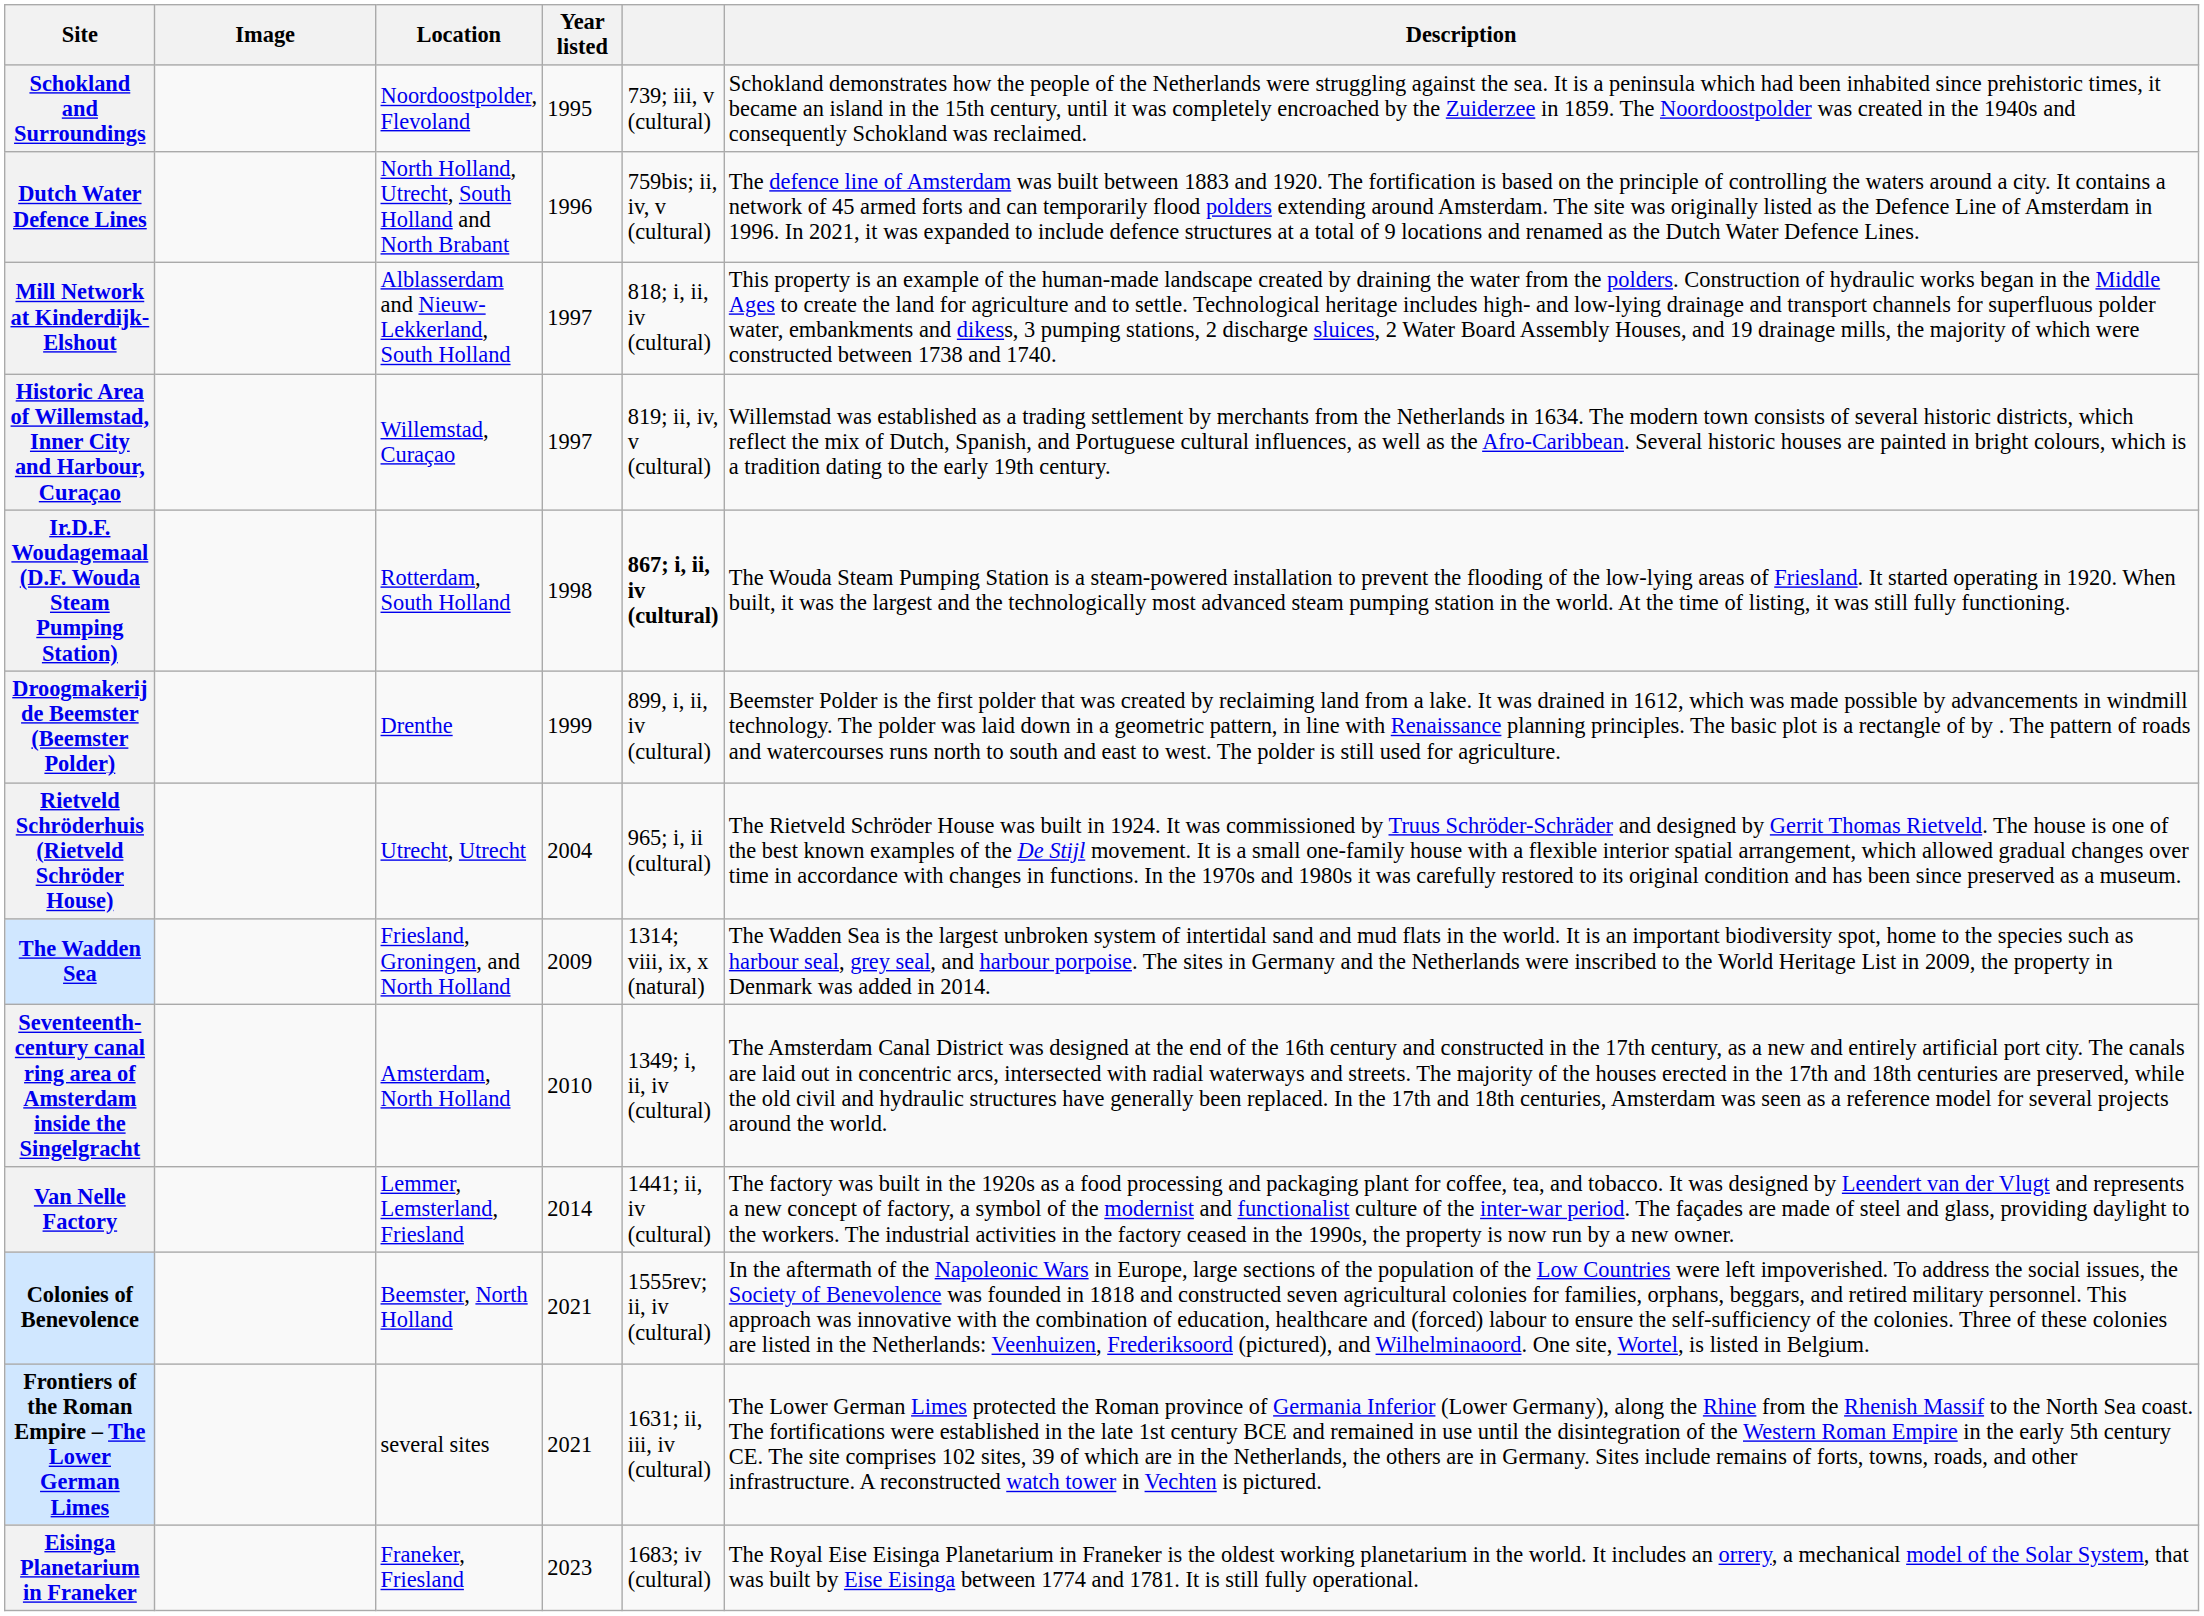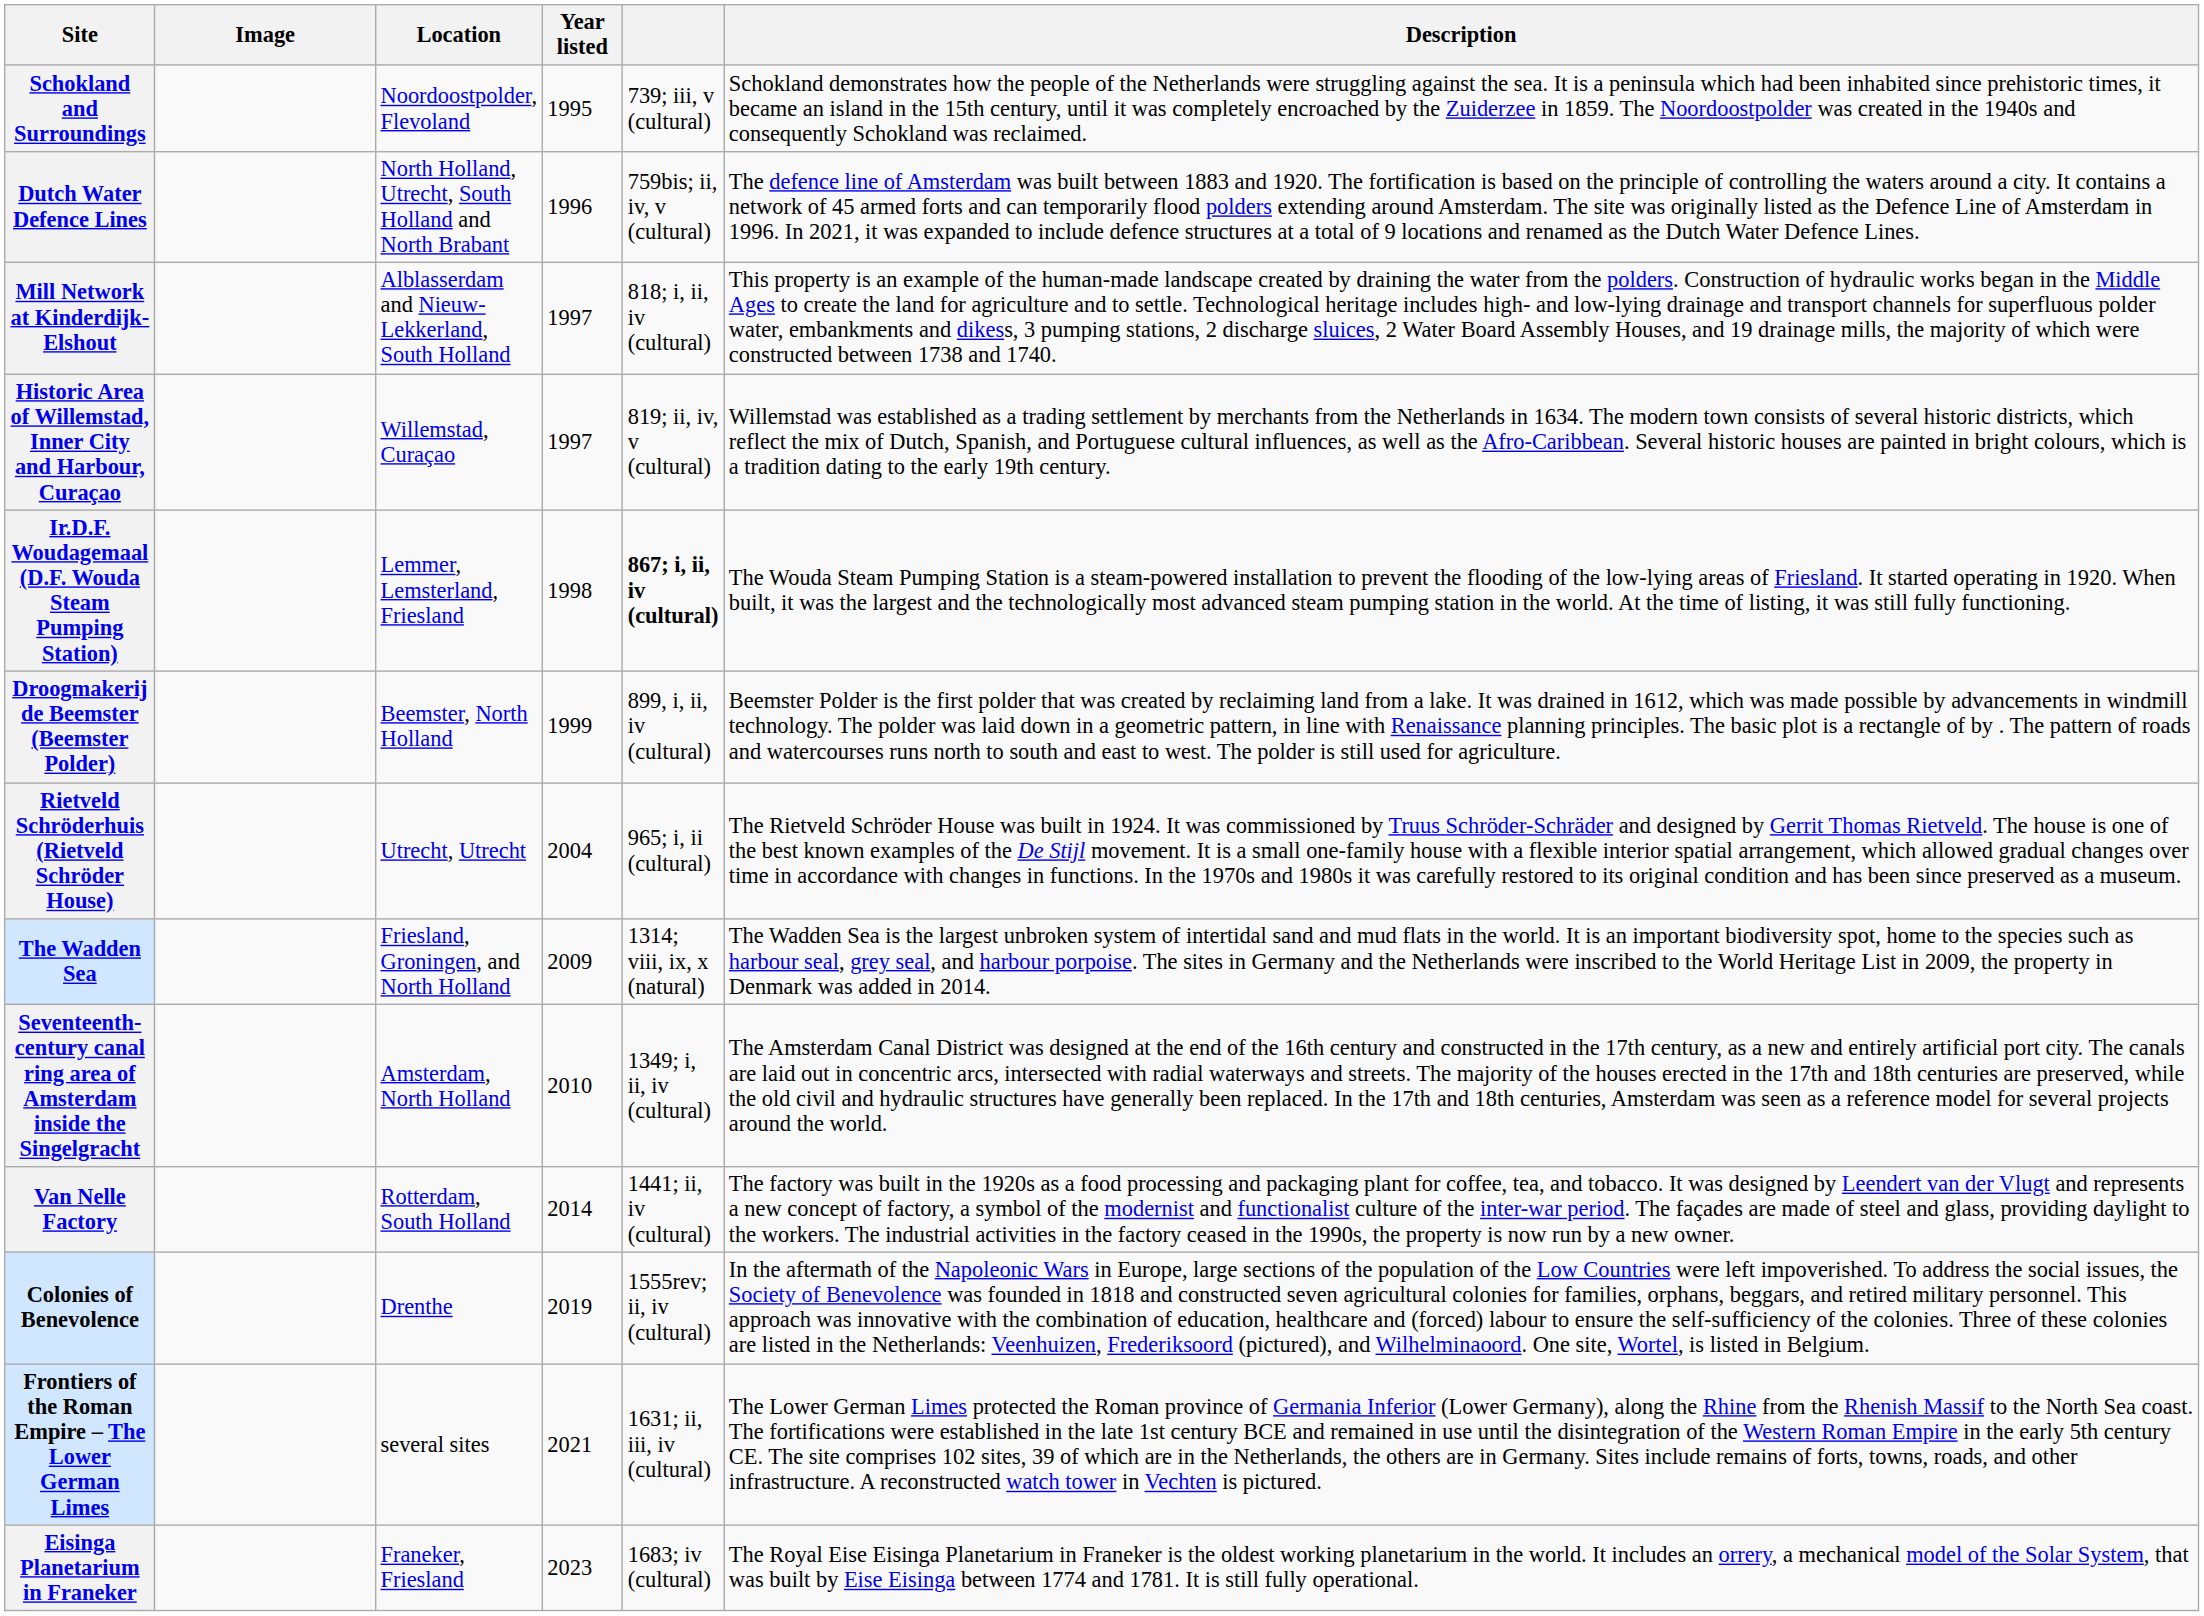 <table class="wikitable sortable plainrowheaders">
 <tr>
 <th style="width:100px;" scope="col">Site</th>
 <th class="unsortable"  style="width:150px;" scope="col">Image</th>
 <th style="width:80px;" scope="col">Location</th>
 <th style="width:50px;" scope="col">Year listed</th>
 <th style="width:60px;" scope="col" data-sort-type="number"></th>
 <th scope="col" class="unsortable">Description</th>
 </tr>
 <tr>
 <th scope="row"><a href='#'>Schokland and Surroundings</a></th>
 <td></td>
 <td><a href='#'>Noordoostpolder</a>, <a href='#'>Flevoland</a></td>
 <td>1995</td>
 <td>739; iii, v (cultural)</td>
 <td>Schokland demonstrates how the people of the Netherlands were struggling against the sea. It is a peninsula which had been inhabited since prehistoric times, it became an island in the 15th century, until it was completely encroached by the <a href='#'>Zuiderzee</a> in 1859. The <a href='#'>Noordoostpolder</a> was created in the 1940s and consequently Schokland was reclaimed.</td>
 </tr>
 <tr>
 <th scope="row"><a href='#'>Dutch Water Defence Lines</a></th>
 <td></td>
 <td><a href='#'>North Holland</a>, <a href='#'>Utrecht</a>, <a href='#'>South Holland</a> and <a href='#'>North Brabant</a></td>
 <td>1996</td>
 <td>759bis; ii, iv, v (cultural)</td>
 <td>The <a href='#'>defence line of Amsterdam</a> was built between 1883 and 1920. The fortification is based on the principle of controlling the waters around a city. It contains a network of 45 armed forts and can temporarily flood <a href='#'>polders</a> extending  around Amsterdam. The site was originally listed as the Defence Line of Amsterdam in 1996. In 2021, it was expanded to include defence structures at a total of 9 locations and renamed as the Dutch Water Defence Lines.</td>
 </tr>
 <tr>
 <th scope="row"><a href='#'>Mill Network at Kinderdijk-Elshout</a></th>
 <td></td>
 <td><a href='#'>Alblasserdam</a> and <a href='#'>Nieuw-Lekkerland</a>, <a href='#'>South Holland</a></td>
 <td>1997</td>
 <td>818; i, ii, iv (cultural)</td>
 <td>This property is an example of the human-made landscape created by draining the water from the <a href='#'>polders</a>. Construction of hydraulic works began in the <a href='#'>Middle Ages</a> to create the land for agriculture and to settle. Technological heritage includes high- and low-lying drainage and transport channels for superfluous polder water, embankments and <a href='#'>dikes</a>s, 3 pumping stations, 2 discharge <a href='#'>sluices</a>, 2 Water Board Assembly Houses, and 19 drainage mills, the majority of which were constructed between 1738 and 1740.</td>
 </tr>
 <tr>
 <th scope="row"><a href='#'>Historic Area of Willemstad, Inner City and Harbour, Curaçao</a></th>
 <td></td>
 <td><a href='#'>Willemstad</a>, <a href='#'>Curaçao</a></td>
 <td>1997</td>
 <td>819; ii, iv, v (cultural)</td>
 <td>Willemstad was established as a trading settlement by merchants from the Netherlands in 1634. The modern town consists of several historic districts, which reflect the mix of Dutch, Spanish, and Portuguese cultural influences, as well as the <a href='#'>Afro-Caribbean</a>. Several historic houses are painted in bright colours, which is a tradition dating to the early 19th century.</td>
 </tr>
 <tr>
 <th scope="row"><a href='#'>Ir.D.F. Woudagemaal (D.F. Wouda Steam Pumping Station)</a></th>
 <td></td>
-<td><a href='#'>Rotterdam</a>, <a href='#'>South Holland</a></td>
+<td><a href='#'>Lemmer</a>, <a href='#'>Lemsterland</a>, <a href='#'>Friesland</a></td>
 <td>1998</td>
 <td><strong>867; i, ii, iv (cultural)</strong></td>
 <td>The Wouda Steam Pumping Station is a steam-powered installation to prevent the flooding of the low-lying areas of <a href='#'>Friesland</a>. It started operating in 1920. When built, it was the largest and the technologically most advanced steam pumping station in the world. At the time of listing, it was still fully functioning.</td>
 </tr>
 <tr>
 <th scope="row"><a href='#'>Droogmakerij de Beemster (Beemster Polder)</a></th>
 <td></td>
-<td><a href='#'>Drenthe</a></td>
+<td><a href='#'>Beemster</a>, <a href='#'>North Holland</a></td>
 <td>1999</td>
 <td>899, i, ii, iv (cultural)</td>
 <td>Beemster Polder is the first polder that was created by reclaiming land from a lake. It was drained in 1612, which was made possible by advancements in windmill technology. The polder was laid down in a geometric pattern, in line with <a href='#'>Renaissance</a> planning principles. The basic plot is a rectangle of  by . The pattern of roads and watercourses runs north to south and east to west. The polder is still used for agriculture.</td>
 </tr>
 <tr>
 <th scope="row"><a href='#'>Rietveld Schröderhuis (Rietveld Schröder House)</a></th>
 <td></td>
 <td><a href='#'>Utrecht</a>, <a href='#'>Utrecht</a></td>
 <td>2004</td>
 <td>965; i, ii (cultural)</td>
 <td>The Rietveld Schröder House was built in 1924. It was commissioned by <a href='#'>Truus Schröder-Schräder</a> and designed by <a href='#'>Gerrit Thomas Rietveld</a>. The house is one of the best known examples of the <em><a href='#'>De Stijl</a></em> movement. It is a small one-family house with a flexible interior spatial arrangement, which allowed gradual changes over time in accordance with changes in functions. In the 1970s and 1980s it was carefully restored to its original condition and has been since preserved as a museum.</td>
 </tr>
 <tr>
 <th scope="row" style="background:#D0E7FF;"><a href='#'>The Wadden Sea</a></th>
 <td></td>
 <td><a href='#'>Friesland</a>, <a href='#'>Groningen</a>, and <a href='#'>North Holland</a></td>
 <td>2009</td>
 <td>1314; viii, ix, x (natural)</td>
 <td>The Wadden Sea is the largest unbroken system of intertidal sand and mud flats in the world. It is an important biodiversity spot, home to the species such as <a href='#'>harbour seal</a>, <a href='#'>grey seal</a>, and <a href='#'>harbour porpoise</a>. The sites in Germany and the Netherlands were inscribed to the World Heritage List in 2009, the property in Denmark was added in 2014.</td>
 </tr>
 <tr>
 <th scope="row"><a href='#'>Seventeenth-century canal ring area of Amsterdam inside the Singelgracht</a></th>
 <td></td>
 <td><a href='#'>Amsterdam</a>, <a href='#'>North Holland</a></td>
 <td>2010</td>
 <td>1349; i, ii, iv (cultural)</td>
 <td>The Amsterdam Canal District was designed at the end of the 16th century and constructed in the 17th century, as a new and entirely artificial port city. The canals are laid out in concentric arcs, intersected with radial waterways and streets. The majority of the houses erected in the 17th and 18th centuries are preserved, while the old civil and hydraulic structures have generally been replaced. In the 17th and 18th centuries, Amsterdam was seen as a reference model for several projects around the world.</td>
 </tr>
 <tr>
 <th scope="row"><a href='#'>Van Nelle Factory</a></th>
 <td></td>
-<td><a href='#'>Lemmer</a>, <a href='#'>Lemsterland</a>, <a href='#'>Friesland</a></td>
+<td><a href='#'>Rotterdam</a>, <a href='#'>South Holland</a></td>
 <td>2014</td>
 <td>1441; ii, iv (cultural)</td>
 <td>The factory was built in the 1920s as a food processing and packaging plant for coffee, tea, and tobacco. It was designed by <a href='#'>Leendert van der Vlugt</a> and represents a new concept of factory, a symbol of the <a href='#'>modernist</a> and <a href='#'>functionalist</a> culture of the <a href='#'>inter-war period</a>. The façades are made of steel and glass, providing daylight to the workers. The industrial activities in the factory ceased in the 1990s, the property is now run by a new owner.</td>
 </tr>
 <tr>
 <th scope="row" style="background:#D0E7FF;">Colonies of Benevolence</th>
 <td></td>
-<td><a href='#'>Beemster</a>, <a href='#'>North Holland</a></td>
-<td>2021</td>
+<td><a href='#'>Drenthe</a></td>
+<td>2019</td>
 <td>1555rev; ii, iv (cultural)</td>
 <td>In the aftermath of the <a href='#'>Napoleonic Wars</a> in Europe, large sections of the population of the <a href='#'>Low Countries</a> were left impoverished. To address the social issues, the <a href='#'>Society of Benevolence</a> was founded in 1818 and constructed seven agricultural colonies for families, orphans, beggars, and retired military personnel. This approach was innovative with the combination of education, healthcare and (forced) labour to ensure the self-sufficiency of the colonies. Three of these colonies are listed in the Netherlands: <a href='#'>Veenhuizen</a>, <a href='#'>Frederiksoord</a> (pictured), and <a href='#'>Wilhelminaoord</a>. One site, <a href='#'>Wortel</a>, is listed in Belgium.</td>
 </tr>
 <tr>
 <th scope="row" style="background:#D0E7FF;">Frontiers of the Roman Empire – <a href='#'>The Lower German Limes</a></th>
 <td></td>
 <td>several sites</td>
 <td>2021</td>
 <td>1631; ii, iii, iv (cultural)</td>
 <td>The Lower German <a href='#'>Limes</a> protected the Roman province of <a href='#'>Germania Inferior</a> (Lower Germany), along the <a href='#'>Rhine</a> from the <a href='#'>Rhenish Massif</a> to the North Sea coast. The fortifications were established in the late 1st century BCE and remained in use until the disintegration of the <a href='#'>Western Roman Empire</a> in the early 5th century CE. The site comprises 102 sites, 39 of which are in the Netherlands, the others are in Germany. Sites include remains of forts, towns, roads, and other infrastructure. A reconstructed <a href='#'>watch tower</a> in <a href='#'>Vechten</a> is pictured.</td>
 </tr>
 <tr>
 <th scope="row"><a href='#'>Eisinga Planetarium in Franeker</a></th>
 <td></td>
 <td><a href='#'>Franeker</a>, <a href='#'>Friesland</a></td>
 <td>2023</td>
 <td>1683; iv (cultural)</td>
 <td>The Royal Eise Eisinga Planetarium in Franeker is the oldest working planetarium in the world. It includes an <a href='#'>orrery</a>, a mechanical <a href='#'>model of the Solar System</a>, that was built by <a href='#'>Eise Eisinga</a> between 1774 and 1781. It is still fully operational.</td>
 </tr>
 </table>
